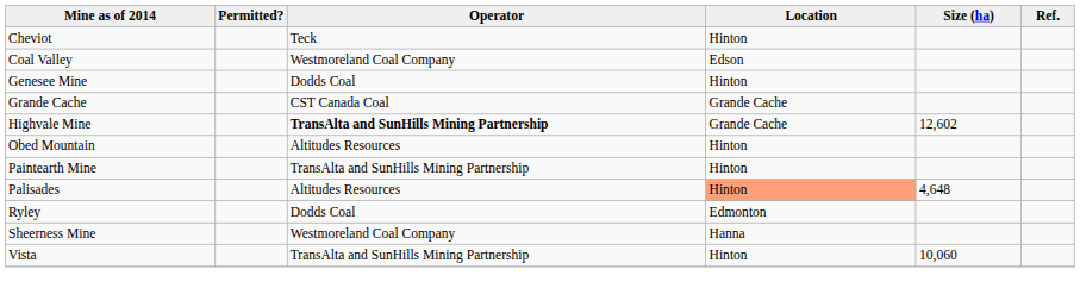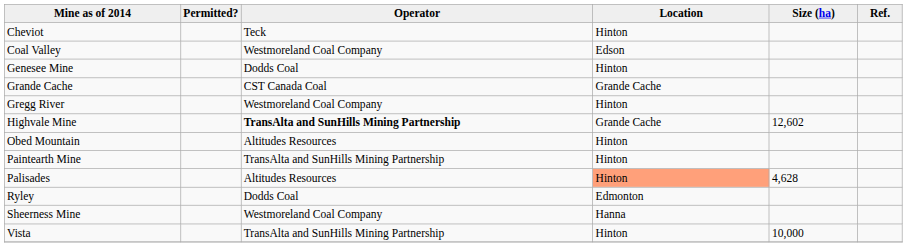 <table class="wikitable sortable">
 <tr>
 <th style="background:#efefef;" width=20%>Mine as of 2014</th>
 <th style="background:#efefef;" width=5%>Permitted?</th>
 <th style="background:#efefef;" width=40%>Operator</th>
 <th style="background:#efefef;" width=20%>Location</th>
 <th style="background:#efefef;" width=10%>Size (<a href='#'>ha</a>)</th>
 <th style="background:#efefef;" width=5% class="unsortable">Ref.</th>
 </tr>
 <tr>
 <td>Cheviot</td>
 <td></td>
 <td>Teck</td>
 <td>Hinton</td>
 <td></td>
 <td align="center"></td>
 </tr>
 <tr>
 <td>Coal Valley</td>
 <td></td>
 <td>Westmoreland Coal Company</td>
 <td>Edson</td>
 <td></td>
 <td align="center"></td>
 </tr>
 <tr>
 <td>Genesee Mine</td>
 <td></td>
 <td>Dodds Coal</td>
 <td>Hinton</td>
 <td></td>
 <td align="center"></td>
 </tr>
 <tr>
 <td>Grande Cache</td>
 <td></td>
 <td>CST Canada Coal</td>
 <td>Grande Cache</td>
 <td></td>
 <td align="center"></td>
 </tr>
 <tr>
+<td>Gregg River</td>
+<td></td>
+<td>Westmoreland Coal Company</td>
+<td>Hinton</td>
+<td></td>
+<td align="center"></td>
+</tr>
+<tr>
 <td>Highvale Mine</td>
 <td></td>
 <td><strong>TransAlta and SunHills Mining Partnership</strong></td>
 <td>Grande Cache</td>
 <td>12,602</td>
 <td align="center"></td>
 </tr>
 <tr>
 <td>Obed Mountain</td>
 <td></td>
 <td>Altitudes Resources</td>
 <td>Hinton</td>
 <td></td>
 <td align="center"></td>
 </tr>
 <tr>
 <td>Paintearth Mine</td>
 <td></td>
 <td>TransAlta and SunHills Mining Partnership</td>
 <td>Hinton</td>
 <td></td>
 <td align="center"></td>
 </tr>
 <tr>
 <td>Palisades</td>
 <td></td>
 <td>Altitudes Resources</td>
 <td style="background: lightsalmon;">Hinton</td>
-<td>4,648</td>
+<td>4,628</td>
 <td align="center"></td>
 </tr>
 <tr>
 <td>Ryley</td>
 <td></td>
 <td>Dodds Coal</td>
 <td>Edmonton</td>
 <td></td>
 <td align="center"></td>
 </tr>
 <tr>
 <td>Sheerness Mine</td>
 <td></td>
 <td>Westmoreland Coal Company</td>
 <td>Hanna</td>
 <td></td>
 <td align="center"></td>
 </tr>
 <tr>
 <td>Vista</td>
 <td></td>
 <td>TransAlta and SunHills Mining Partnership</td>
 <td>Hinton</td>
-<td>10,060</td>
+<td>10,000</td>
 <td align="center"></td>
 </tr>
 <tr>
 </tr>
 </table>
